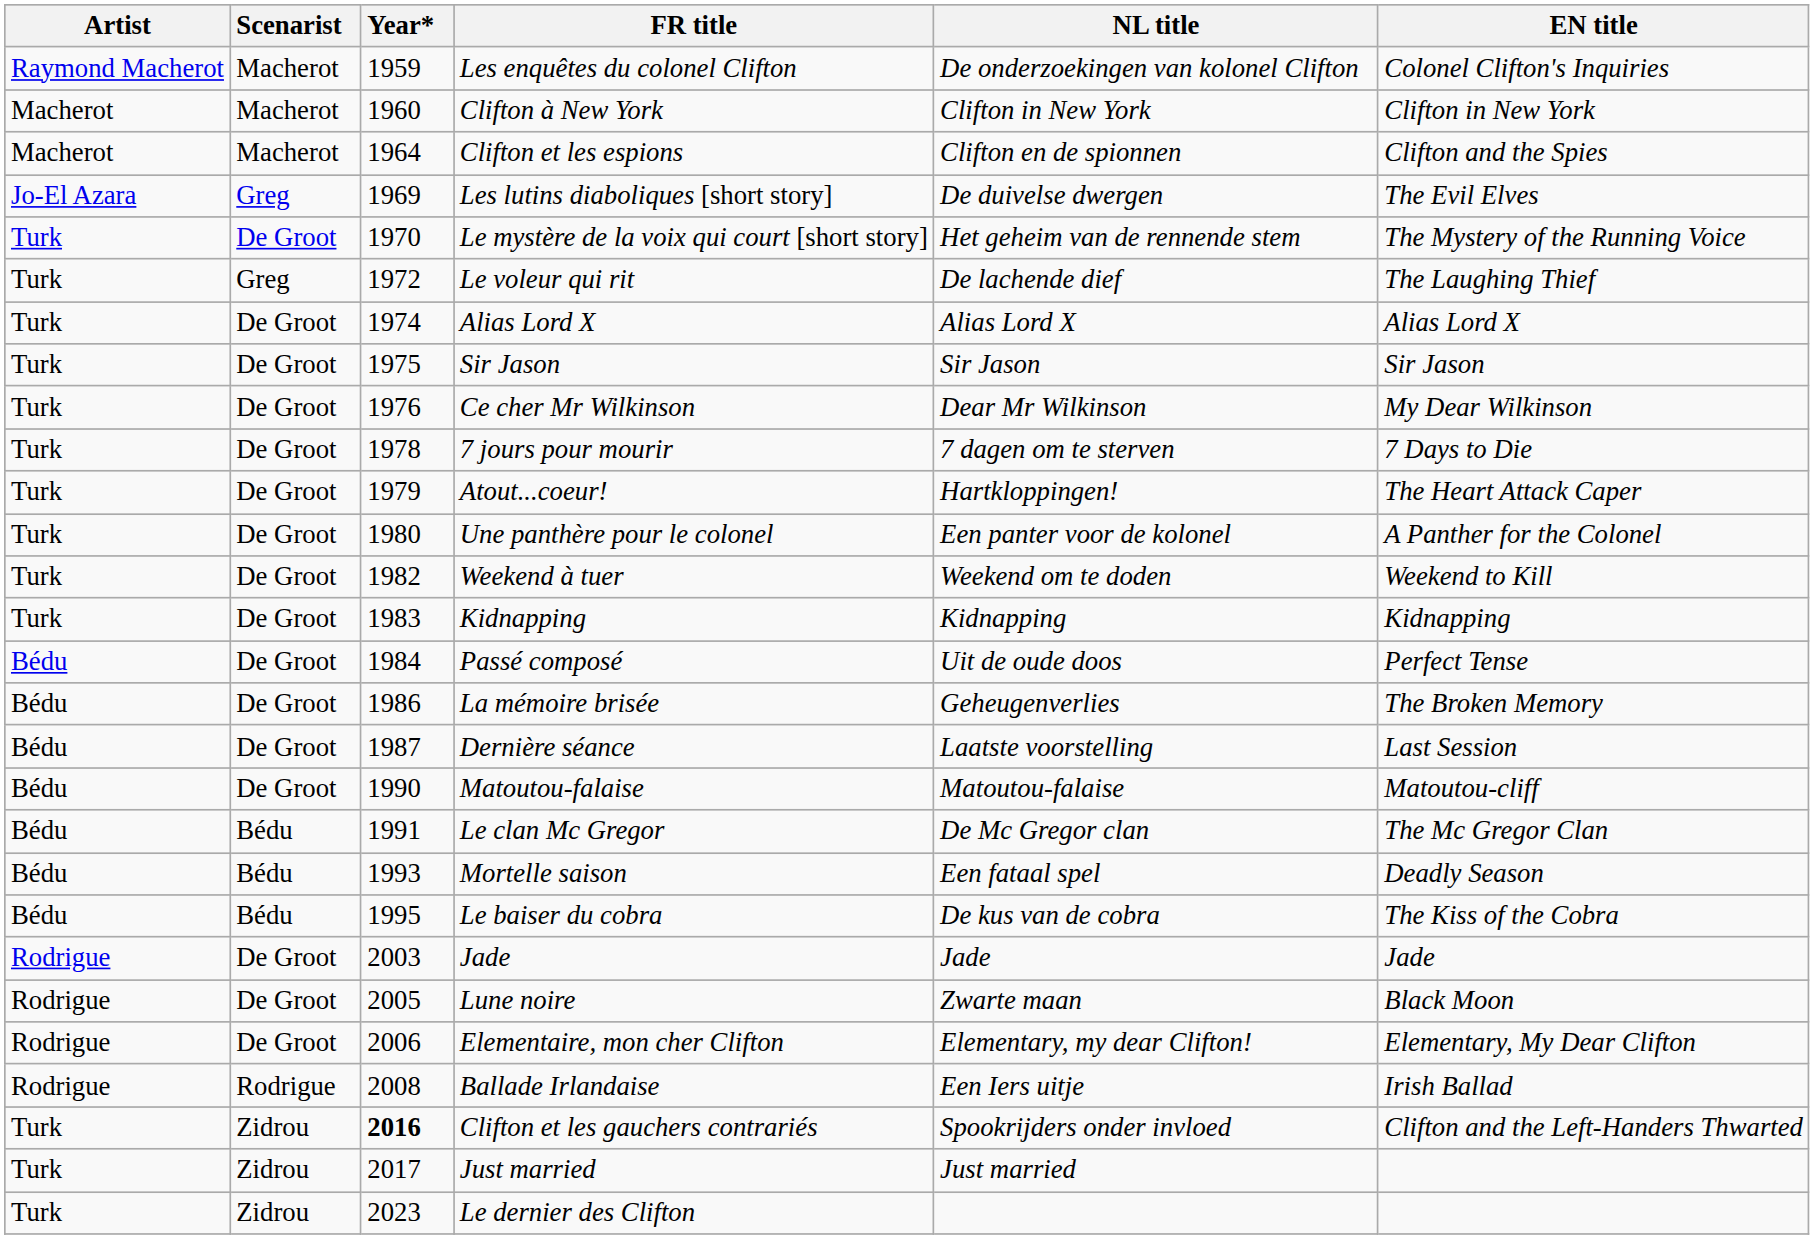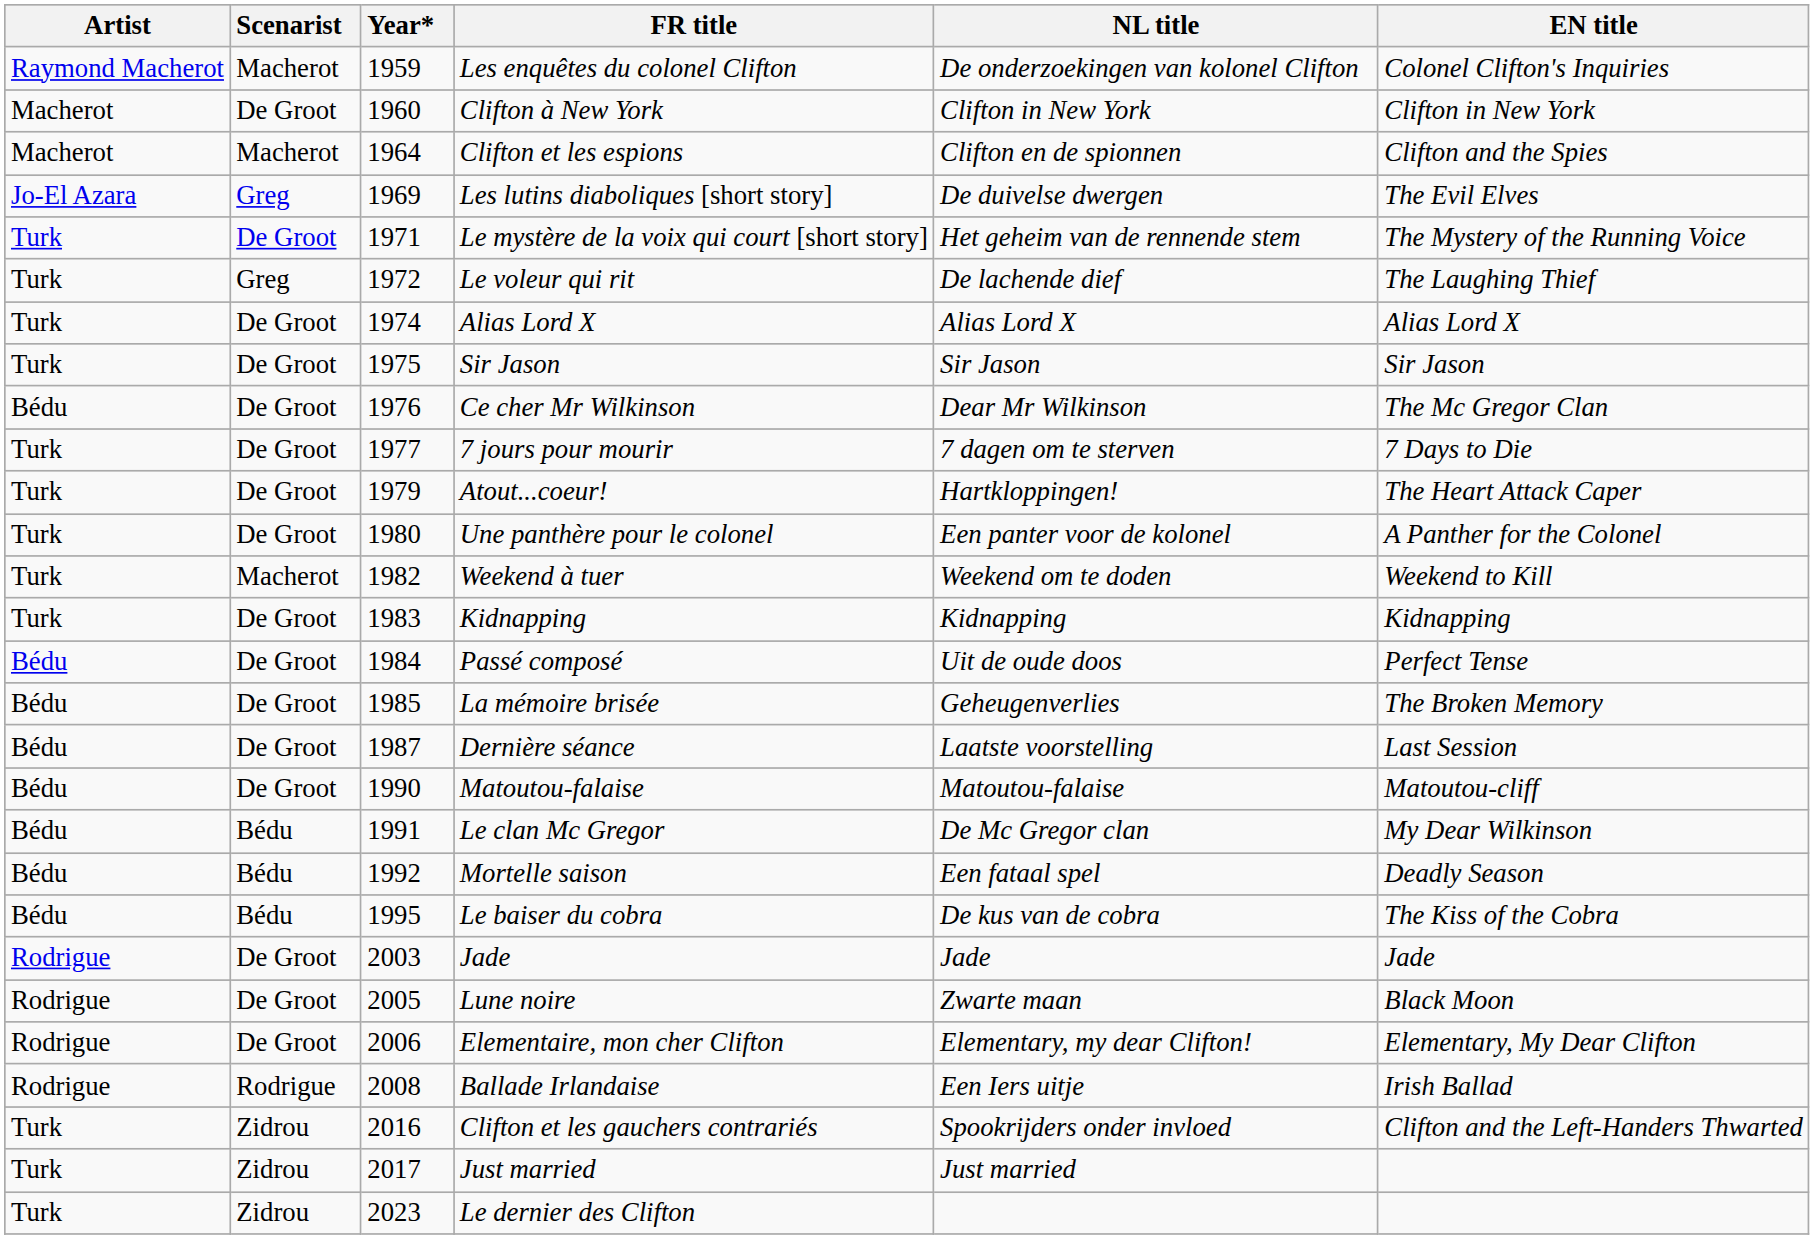 <table class = wikitable>
 <tr>
 <th>Artist</th>
 <th>Scenarist  </th>
 <th>Year*  </th>
 <th>FR title</th>
 <th>NL title</th>
 <th>EN title</th>
 </tr>
 <tr>
 <td><a href='#'>Raymond Macherot</a></td>
 <td>Macherot</td>
 <td>1959</td>
 <td><em>Les enquêtes du colonel Clifton</em>  </td>
 <td><em>De onderzoekingen van kolonel Clifton</em>  </td>
 <td><em>Colonel Clifton's Inquiries</em></td>
 </tr>
 <tr>
 <td>Macherot</td>
-<td>Macherot</td>
+<td>De Groot</td>
 <td>1960</td>
 <td><em>Clifton à New York</em></td>
 <td><em>Clifton in New York</em></td>
 <td><em>Clifton in New York</em></td>
 </tr>
 <tr>
 <td>Macherot</td>
 <td>Macherot</td>
 <td>1964</td>
 <td><em>Clifton et les espions</em></td>
 <td><em>Clifton en de spionnen</em></td>
 <td><em>Clifton and the Spies</em></td>
 </tr>
 <tr>
 <td><a href='#'>Jo-El Azara</a>  </td>
 <td><a href='#'>Greg</a></td>
 <td>1969</td>
 <td><em>Les lutins diaboliques</em> [short story]</td>
 <td><em>De duivelse dwergen</em></td>
 <td><em>The Evil Elves</em></td>
 </tr>
 <tr>
 <td><a href='#'>Turk</a></td>
 <td><a href='#'>De Groot</a></td>
-<td>1970</td>
+<td>1971</td>
 <td><em>Le mystère de la voix qui court</em> [short story]</td>
 <td><em>Het geheim van de rennende stem</em></td>
 <td><em>The Mystery of the Running Voice</em></td>
 </tr>
 <tr>
 <td>Turk</td>
 <td>Greg</td>
 <td>1972</td>
 <td><em>Le voleur qui rit</em></td>
 <td><em>De lachende dief</em></td>
 <td><em>The Laughing Thief</em></td>
 </tr>
 <tr>
 <td>Turk</td>
 <td>De Groot</td>
 <td>1974</td>
 <td><em>Alias Lord X</em></td>
 <td><em>Alias Lord X</em></td>
 <td><em>Alias Lord X</em></td>
 </tr>
 <tr>
 <td>Turk</td>
 <td>De Groot</td>
 <td>1975</td>
 <td><em>Sir Jason</em></td>
 <td><em>Sir Jason</em></td>
 <td><em>Sir Jason</em></td>
 </tr>
 <tr>
-<td>Turk</td>
+<td>Bédu</td>
 <td>De Groot</td>
 <td>1976</td>
 <td><em>Ce cher Mr Wilkinson</em></td>
 <td><em>Dear Mr Wilkinson</em></td>
-<td><em>My Dear Wilkinson</em>  </td>
+<td><em>The Mc Gregor Clan</em></td>
 </tr>
 <tr>
 <td>Turk</td>
 <td>De Groot</td>
-<td>1978</td>
+<td>1977</td>
 <td><em>7 jours pour mourir</em></td>
 <td><em>7 dagen om te sterven</em></td>
 <td><em>7 Days to Die</em></td>
 </tr>
 <tr>
 <td>Turk</td>
 <td>De Groot</td>
 <td>1979</td>
 <td><em>Atout...coeur!</em></td>
 <td><em>Hartkloppingen!</em></td>
 <td><em>The Heart Attack Caper</em></td>
 </tr>
 <tr>
 <td>Turk</td>
 <td>De Groot</td>
 <td>1980</td>
 <td><em>Une panthère pour le colonel</em></td>
 <td><em>Een panter voor de kolonel</em></td>
 <td><em>A Panther for the Colonel</em></td>
 </tr>
 <tr>
 <td>Turk</td>
-<td>De Groot</td>
+<td>Macherot</td>
 <td>1982</td>
 <td><em>Weekend à tuer</em></td>
 <td><em>Weekend om te doden</em></td>
 <td><em>Weekend to Kill</em></td>
 </tr>
 <tr>
 <td>Turk</td>
 <td>De Groot</td>
 <td>1983</td>
 <td><em>Kidnapping</em></td>
 <td><em>Kidnapping</em></td>
 <td><em>Kidnapping</em></td>
 </tr>
 <tr>
 <td><a href='#'>Bédu</a></td>
 <td>De Groot</td>
 <td>1984</td>
 <td><em>Passé composé</em></td>
 <td><em>Uit de oude doos</em></td>
 <td><em>Perfect Tense</em></td>
 </tr>
 <tr>
 <td>Bédu</td>
 <td>De Groot</td>
-<td>1986</td>
+<td>1985</td>
 <td><em>La mémoire brisée</em></td>
 <td><em>Geheugenverlies</em></td>
 <td><em>The Broken Memory</em></td>
 </tr>
 <tr>
 <td>Bédu</td>
 <td>De Groot</td>
 <td>1987</td>
 <td><em>Dernière séance</em></td>
 <td><em>Laatste voorstelling</em></td>
 <td><em>Last Session</em></td>
 </tr>
 <tr>
 <td>Bédu</td>
 <td>De Groot</td>
 <td>1990</td>
 <td><em>Matoutou-falaise</em></td>
 <td><em>Matoutou-falaise</em></td>
 <td><em>Matoutou-cliff</em></td>
 </tr>
 <tr>
 <td>Bédu</td>
 <td>Bédu</td>
 <td>1991</td>
 <td><em>Le clan Mc Gregor</em></td>
 <td><em>De Mc Gregor clan</em></td>
-<td><em>The Mc Gregor Clan</em></td>
+<td><em>My Dear Wilkinson</em>  </td>
 </tr>
 <tr>
 <td>Bédu</td>
 <td>Bédu</td>
-<td>1993</td>
+<td>1992</td>
 <td><em>Mortelle saison</em></td>
 <td><em>Een fataal spel</em></td>
 <td><em>Deadly Season</em></td>
 </tr>
 <tr>
 <td>Bédu</td>
 <td>Bédu</td>
 <td>1995</td>
 <td><em>Le baiser du cobra</em></td>
 <td><em>De kus van de cobra</em></td>
 <td><em>The Kiss of the Cobra</em></td>
 </tr>
 <tr>
 <td><a href='#'>Rodrigue</a></td>
 <td>De Groot</td>
 <td>2003</td>
 <td><em>Jade</em></td>
 <td><em>Jade</em></td>
 <td><em>Jade</em></td>
 </tr>
 <tr>
 <td>Rodrigue</td>
 <td>De Groot</td>
 <td>2005</td>
 <td><em>Lune noire</em></td>
 <td><em>Zwarte maan</em></td>
 <td><em>Black Moon</em></td>
 </tr>
 <tr>
 <td>Rodrigue</td>
 <td>De Groot</td>
 <td>2006</td>
 <td><em>Elementaire, mon cher Clifton</em></td>
 <td><em>Elementary, my dear Clifton!</em></td>
 <td><em>Elementary, My Dear Clifton</em></td>
 </tr>
 <tr>
 <td>Rodrigue</td>
 <td>Rodrigue</td>
 <td>2008</td>
 <td><em>Ballade Irlandaise</em></td>
 <td><em>Een Iers uitje</em></td>
 <td><em>Irish Ballad</em></td>
 </tr>
 <tr>
 <td>Turk</td>
 <td>Zidrou</td>
-<td><strong>2016</strong></td>
+<td>2016</td>
 <td><em>Clifton et les gauchers contrariés</em></td>
 <td><em>Spookrijders onder invloed</em></td>
 <td><em>Clifton and the Left-Handers Thwarted</em></td>
 </tr>
 <tr>
 <td>Turk</td>
 <td>Zidrou</td>
 <td>2017</td>
 <td><em>Just married</em></td>
 <td><em>Just married</em></td>
 <td></td>
 </tr>
 <tr>
 <td>Turk</td>
 <td>Zidrou</td>
 <td>2023</td>
 <td><em>Le dernier des Clifton</em></td>
 <td></td>
 <td></td>
 </tr>
 </table>
